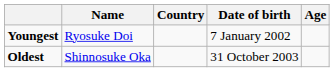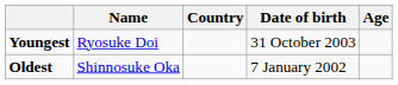 <table class="wikitable">
 <tr>
 <th></th>
 <th><strong>Name</strong></th>
 <th><strong>Country</strong></th>
 <th><strong>Date of birth</strong></th>
 <th><strong>Age</strong></th>
 </tr>
 <tr>
 <td><strong>Youngest</strong></td>
 <td><a href='#'>Ryosuke Doi</a></td>
 <td></td>
-<td>7 January 2002</td>
+<td>31 October 2003</td>
 <td></td>
 </tr>
 <tr>
 <td><strong>Oldest</strong></td>
 <td><a href='#'>Shinnosuke Oka</a></td>
 <td></td>
-<td>31 October 2003</td>
+<td>7 January 2002</td>
 <td></td>
 </tr>
 </table>
